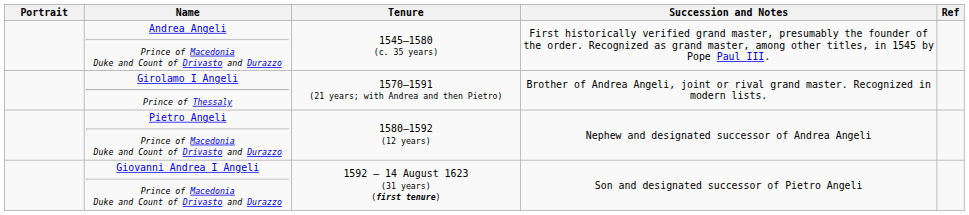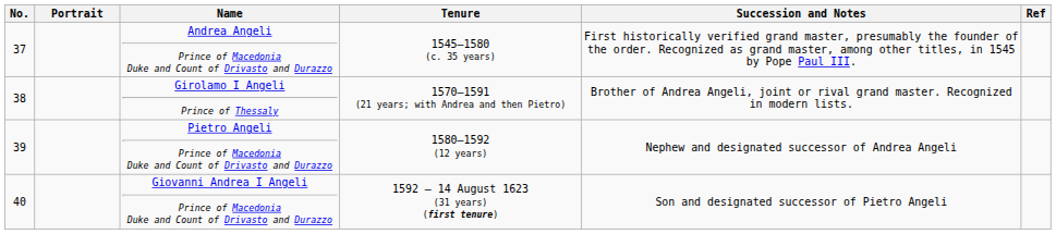 <table class="wikitable" style="width:100%; text-align:center;">
 <tr>
+<th width="30">No.</th>
 <th width="100">Portrait</th>
 <th width="275">Name</th>
 <th width="305">Tenure</th>
 <th width="560">Succession and Notes</th>
 <th width="30">Ref</th>
 </tr>
 <tr>
+<td>37</td>
 <td></td>
 <td><a href='#'>Andrea Angeli</a><hr><small><em>Prince of <a href='#'>Macedonia</a><br>Duke and Count of <a href='#'>Drivasto</a> and <a href='#'>Durazzo</a></em></small></td>
 <td> 1545–1580<br><small>(c. 35 years)</small></td>
 <td>First historically verified grand master, presumably the founder of the order. Recognized as grand master, among other titles, in 1545 by Pope <a href='#'>Paul III</a>.</td>
 <td></td>
 </tr>
 <tr>
+<td>38</td>
 <td></td>
 <td><a href='#'>Girolamo I Angeli</a><hr><small><em>Prince of <a href='#'>Thessaly</a></em></small></td>
 <td> 1570–1591<br><small>(21 years; with Andrea and then Pietro)</small></td>
 <td>Brother of Andrea Angeli, joint or rival grand master. Recognized in modern lists.</td>
 <td></td>
 </tr>
 <tr>
+<td>39</td>
 <td></td>
 <td><a href='#'>Pietro Angeli</a><hr><small><em>Prince of <a href='#'>Macedonia</a><br>Duke and Count of <a href='#'>Drivasto</a> and <a href='#'>Durazzo</a></em></small></td>
 <td>1580–1592<br><small>(12 years)</small></td>
 <td>Nephew and designated successor of Andrea Angeli</td>
 <td></td>
 </tr>
 <tr>
+<td>40</td>
 <td></td>
 <td><a href='#'>Giovanni Andrea I Angeli</a><hr><small><em>Prince of <a href='#'>Macedonia</a><br>Duke and Count of <a href='#'>Drivasto</a> and <a href='#'>Durazzo</a></em></small></td>
 <td>1592 – 14 August 1623<br><small>(31 years)<br>(<strong><em>first tenure</em></strong>)</small></td>
 <td>Son and designated successor of Pietro Angeli</td>
 <td></td>
 </tr>
 </table>
